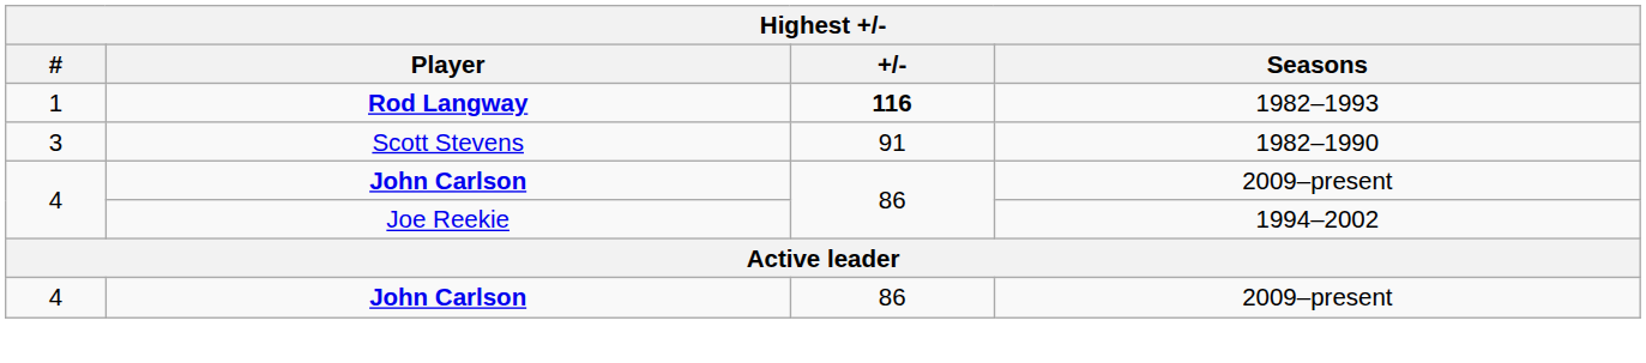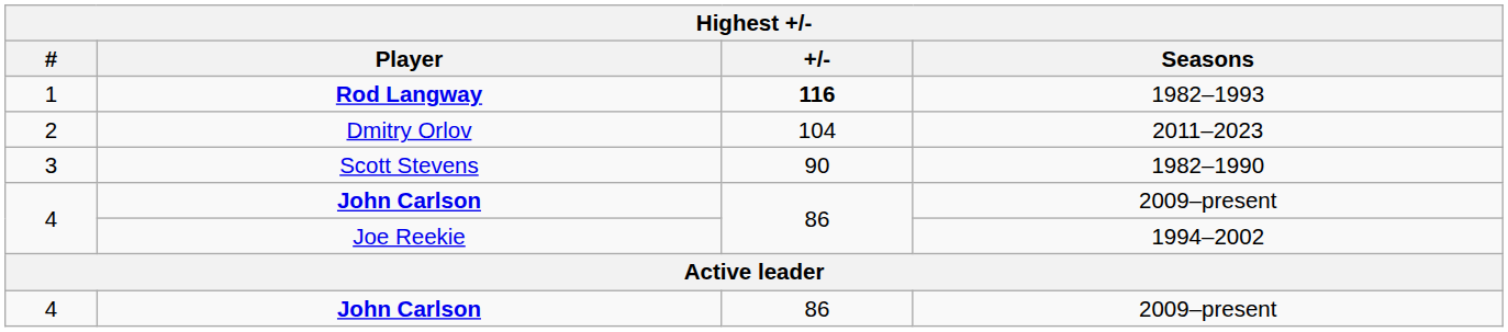 <table class="wikitable" style="text-align: center; font-size: 95%" width="80%">
 <tr>
 <th colspan="4">Highest +/-</th>
 </tr>
 <tr>
 <th>#</th>
 <th>Player</th>
 <th>+/-</th>
 <th>Seasons</th>
 </tr>
 <tr>
 <td>1</td>
 <td><strong><a href='#'>Rod Langway</a></strong></td>
 <td><strong>116</strong></td>
 <td>1982–1993</td>
 </tr>
 <tr>
+<td>2</td>
+<td><a href='#'>Dmitry Orlov</a></td>
+<td>104</td>
+<td>2011–2023</td>
+</tr>
+<tr>
 <td>3</td>
 <td><a href='#'>Scott Stevens</a></td>
-<td>91</td>
+<td>90</td>
 <td>1982–1990</td>
 </tr>
 <tr>
 <td rowspan="2">4</td>
 <td><strong><a href='#'>John Carlson</a></strong></td>
 <td rowspan="2">86</td>
 <td>2009–present</td>
 </tr>
 <tr>
 <td><a href='#'>Joe Reekie</a></td>
 <td>1994–2002</td>
 </tr>
 <tr>
 <th colspan="4">Active leader</th>
 </tr>
 <tr>
 <td>4</td>
 <td><strong><a href='#'>John Carlson</a></strong></td>
 <td>86</td>
 <td>2009–present</td>
 </tr>
 </table>
